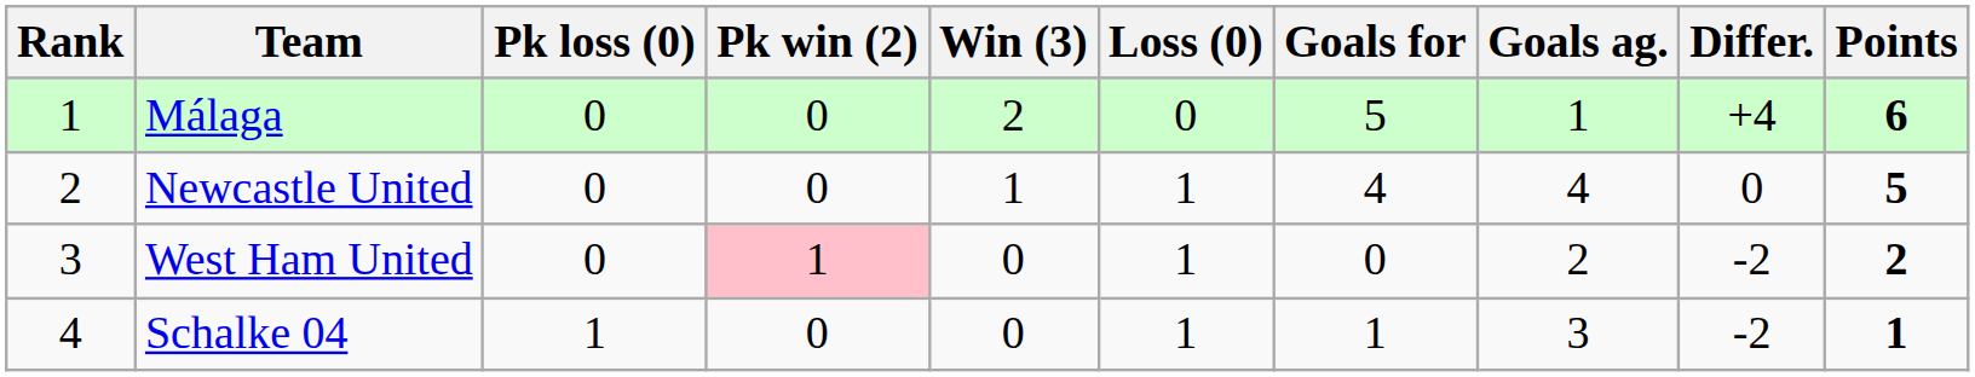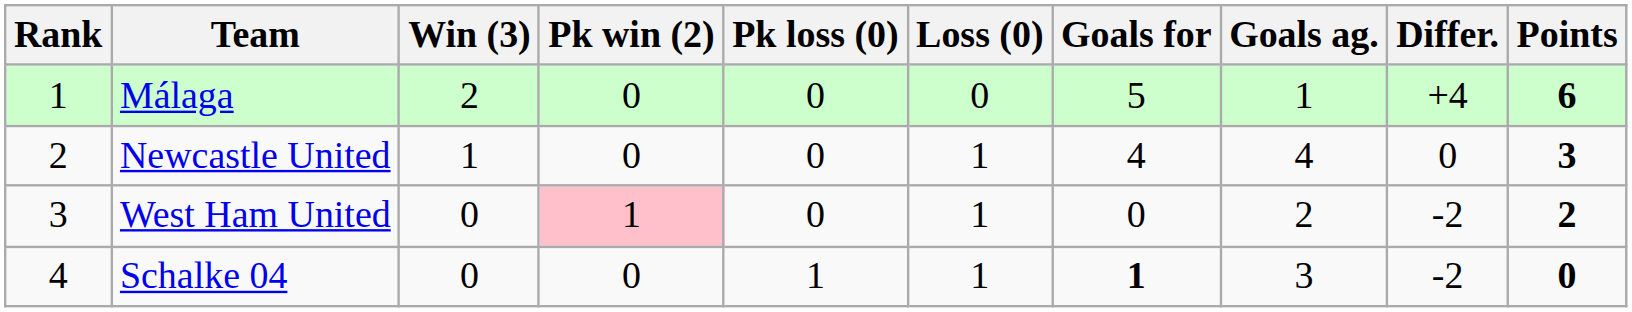 <table class="wikitable" style="text-align: center;">
 <tr>
 <th>Rank</th>
 <th>Team</th>
+<th>Win (3)</th>
+<th>Pk win (2)</th>
 <th>Pk loss (0)</th>
-<th>Pk win (2)</th>
-<th>Win (3)</th>
 <th>Loss (0)</th>
 <th>Goals for</th>
 <th>Goals ag.</th>
 <th>Differ.</th>
 <th>Points</th>
 </tr>
 <tr style="background:#cfc;">
 <td>1</td>
 <td align="left"> <a href='#'>Málaga</a></td>
+<td>2</td>
 <td>0</td>
 <td>0</td>
-<td>2</td>
 <td>0</td>
 <td>5</td>
 <td>1</td>
 <td>+4</td>
 <td><strong>6</strong></td>
 </tr>
 <tr>
 <td>2</td>
 <td align="left"> <a href='#'>Newcastle United</a></td>
+<td>1</td>
 <td>0</td>
 <td>0</td>
-<td>1</td>
 <td>1</td>
 <td>4</td>
 <td>4</td>
 <td>0</td>
-<td><strong>5</strong></td>
+<td><strong>3</strong></td>
 </tr>
 <tr>
 <td>3</td>
 <td align="left"> <a href='#'>West Ham United</a></td>
 <td>0</td>
 <td style="background: pink;">1</td>
 <td>0</td>
 <td>1</td>
 <td>0</td>
 <td>2</td>
 <td>-2</td>
 <td><strong>2</strong></td>
 </tr>
 <tr>
 <td>4</td>
 <td align="left"> <a href='#'>Schalke 04</a></td>
-<td>1</td>
 <td>0</td>
 <td>0</td>
 <td>1</td>
 <td>1</td>
+<td><strong>1</strong></td>
 <td>3</td>
 <td>-2</td>
-<td><strong>1</strong></td>
+<td><strong>0</strong></td>
 </tr>
 </table>
